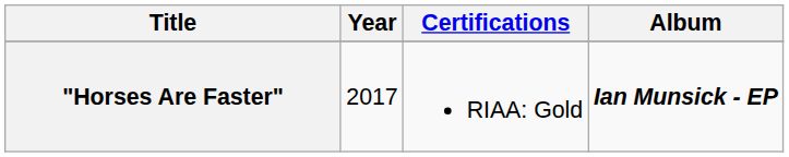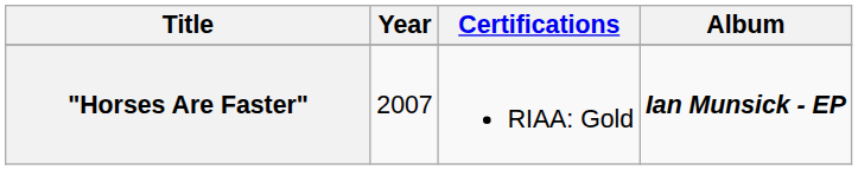 <table class="wikitable plainrowheaders" style="text-align:center;">
 <tr>
 <th rowspan="1" style="width:14em;">Title</th>
 <th rowspan="1">Year</th>
 <th rowspan="1"><a href='#'>Certifications</a></th>
 <th rowspan="1">Album</th>
 </tr>
 <tr style="font-size:smaller;">
 </tr>
 <tr>
 <th scope="row">"Horses Are Faster"</th>
-<td>2017</td>
+<td>2007</td>
 <td><br><ul><li>RIAA: Gold</li></ul></td>
 <td><strong><em>Ian Munsick - EP</em></strong></td>
 </tr>
 </table>
